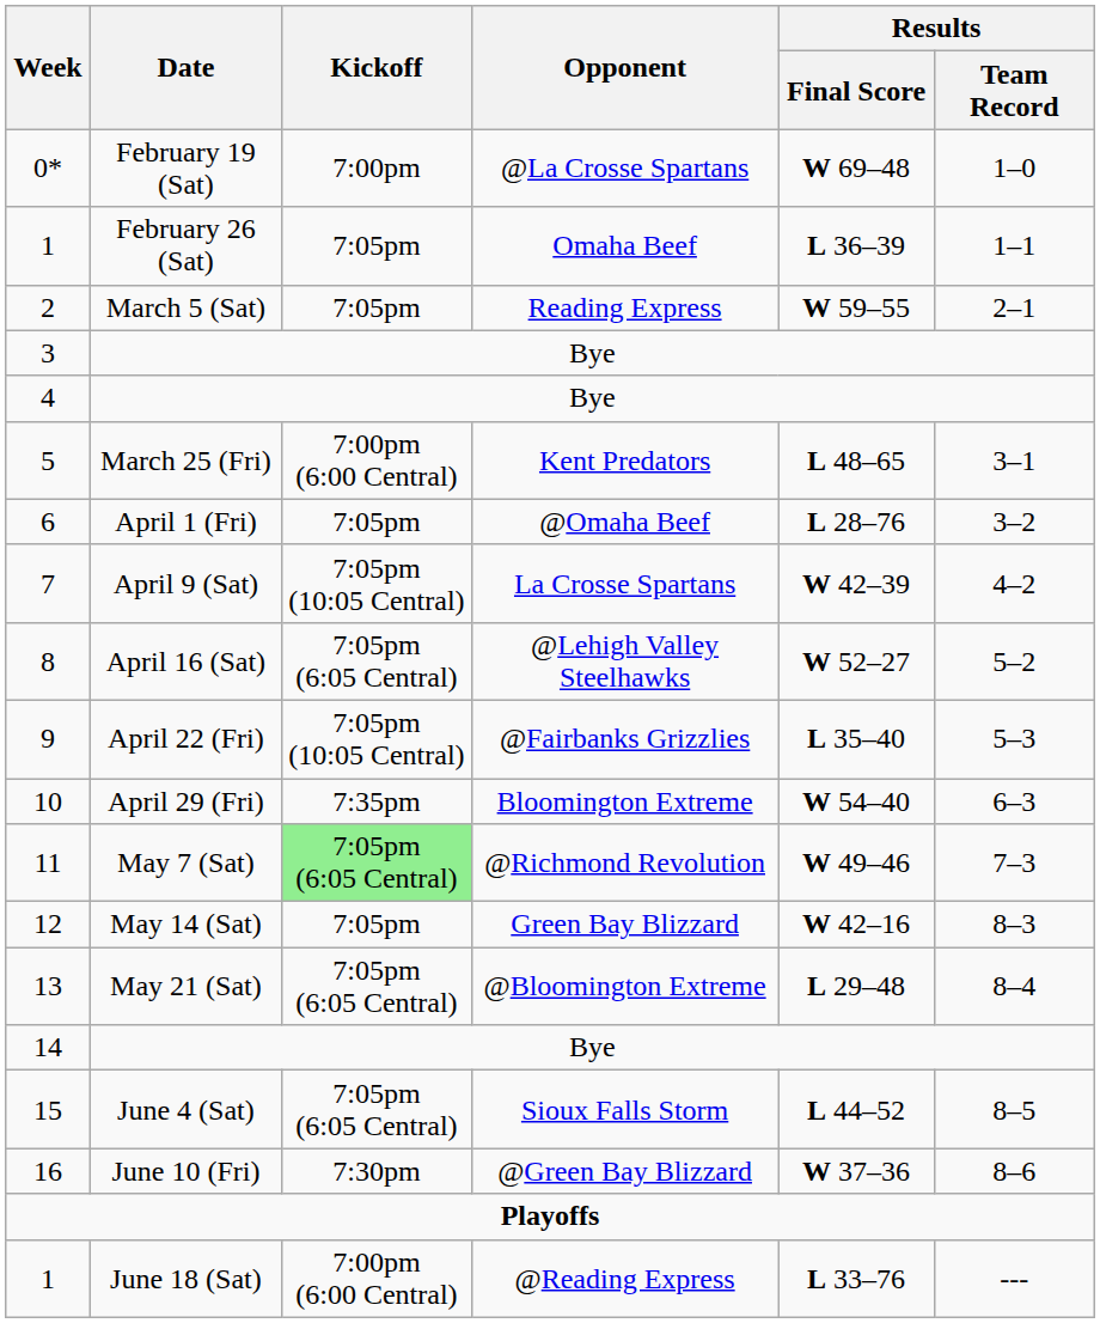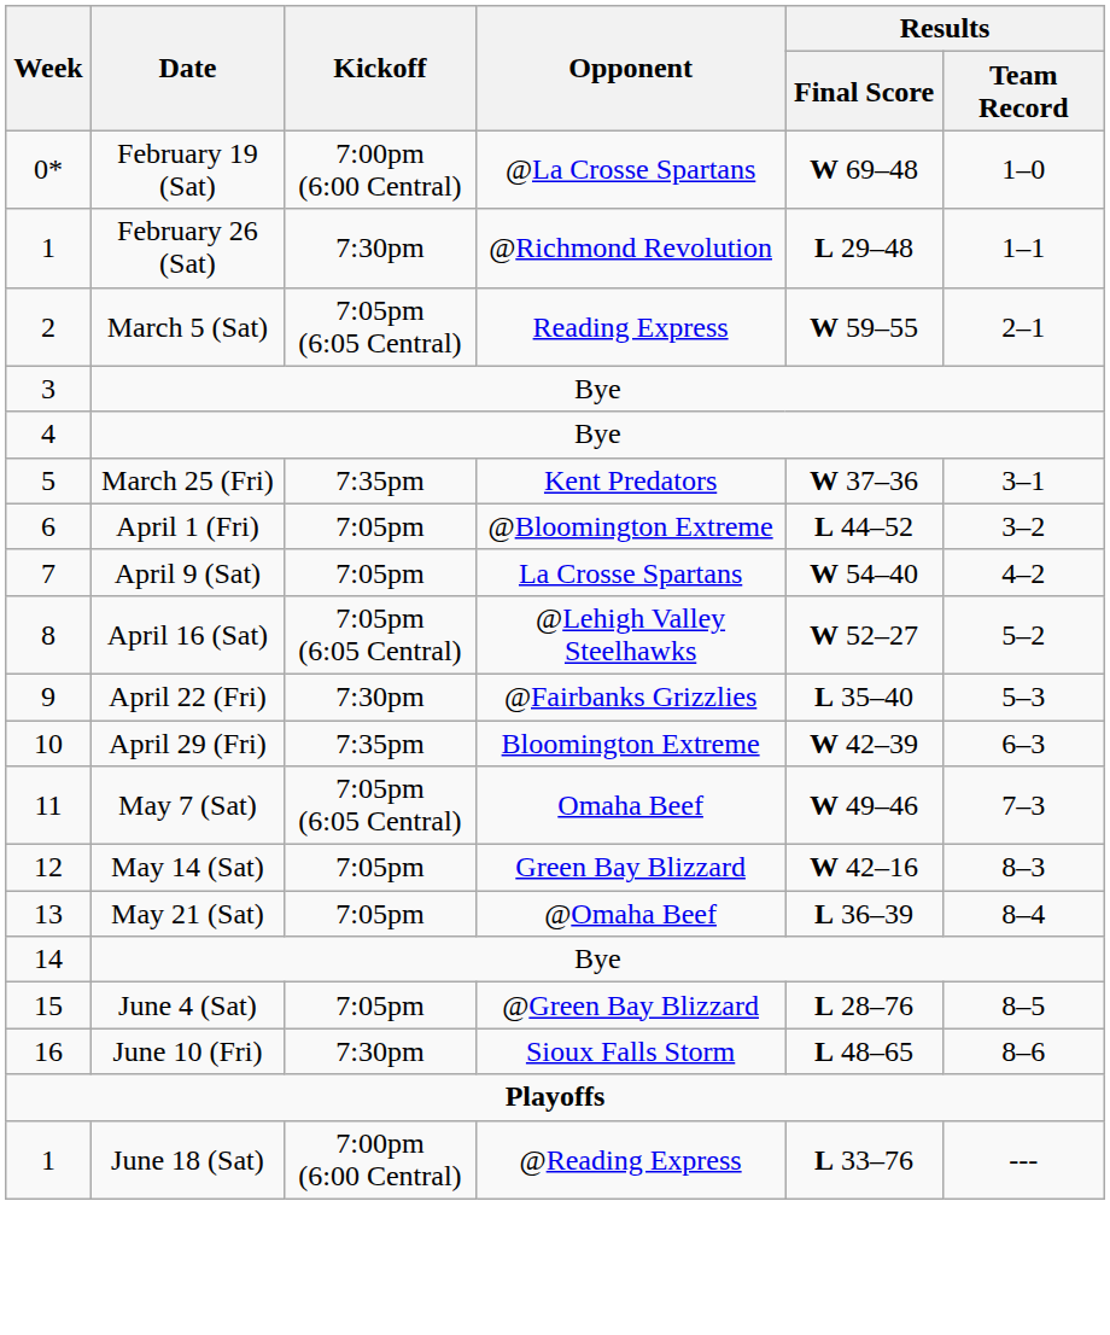 <table class="wikitable">
 <tr>
 <th rowspan="2" width="40">Week</th>
 <th rowspan="2" width="110">Date</th>
 <th rowspan="2" width="110">Kickoff</th>
 <th rowspan="2" width="180">Opponent</th>
 <th colspan="2" width="180">Results</th>
 </tr>
 <tr>
 <th width="90">Final Score</th>
 <th width="90">Team Record</th>
 </tr>
 <tr>
 <td align="center">0*</td>
 <td align="center">February 19 (Sat)</td>
-<td align="center">7:00pm</td>
+<td align="center">7:00pm<br>(6:00 Central)</td>
 <td align="center">@<a href='#'>La Crosse Spartans</a></td>
 <td align="center"><strong>W</strong> 69–48</td>
 <td align="center">1–0</td>
 </tr>
 <tr>
 <td align="center">1</td>
 <td align="center">February 26 (Sat)</td>
-<td align="center">7:05pm</td>
-<td align="center"><a href='#'>Omaha Beef</a></td>
-<td align="center"><strong>L</strong> 36–39</td>
+<td align="center">7:30pm</td>
+<td align="center">@<a href='#'>Richmond Revolution</a></td>
+<td align="center"><strong>L</strong> 29–48</td>
 <td align="center">1–1</td>
 </tr>
 <tr>
 <td align="center">2</td>
 <td align="center">March 5 (Sat)</td>
-<td align="center">7:05pm</td>
+<td align="center">7:05pm<br>(6:05 Central)</td>
 <td align="center"><a href='#'>Reading Express</a></td>
 <td align="center"><strong>W</strong> 59–55</td>
 <td align="center">2–1</td>
 </tr>
 <tr>
 <td align="center">3</td>
 <td colSpan=5 align="center">Bye</td>
 </tr>
 <tr>
 <td align="center">4</td>
 <td colSpan=5 align="center">Bye</td>
 </tr>
 <tr>
 <td align="center">5</td>
 <td align="center">March 25 (Fri)</td>
-<td align="center">7:00pm<br>(6:00 Central)</td>
+<td align="center">7:35pm</td>
 <td align="center"><a href='#'>Kent Predators</a></td>
-<td align="center"><strong>L</strong> 48–65</td>
+<td align="center"><strong>W</strong> 37–36</td>
 <td align="center">3–1</td>
 </tr>
 <tr>
 <td align="center">6</td>
 <td align="center">April 1 (Fri)</td>
 <td align="center">7:05pm</td>
-<td align="center">@<a href='#'>Omaha Beef</a></td>
-<td align="center"><strong>L</strong> 28–76</td>
+<td align="center">@<a href='#'>Bloomington Extreme</a></td>
+<td align="center"><strong>L</strong> 44–52</td>
 <td align="center">3–2</td>
 </tr>
 <tr>
 <td align="center">7</td>
 <td align="center">April 9 (Sat)</td>
-<td align="center">7:05pm<br>(10:05 Central)</td>
+<td align="center">7:05pm</td>
 <td align="center"><a href='#'>La Crosse Spartans</a></td>
-<td align="center"><strong>W</strong> 42–39</td>
+<td align="center"><strong>W</strong> 54–40</td>
 <td align="center">4–2</td>
 </tr>
 <tr>
 <td align="center">8</td>
 <td align="center">April 16 (Sat)</td>
 <td align="center">7:05pm<br>(6:05 Central)</td>
 <td align="center">@<a href='#'>Lehigh Valley Steelhawks</a></td>
 <td align="center"><strong>W</strong> 52–27</td>
 <td align="center">5–2</td>
 </tr>
 <tr>
 <td align="center">9</td>
 <td align="center">April 22 (Fri)</td>
-<td align="center">7:05pm<br>(10:05 Central)</td>
+<td align="center">7:30pm</td>
 <td align="center">@<a href='#'>Fairbanks Grizzlies</a></td>
 <td align="center"><strong>L</strong> 35–40</td>
 <td align="center">5–3</td>
 </tr>
 <tr>
 <td align="center">10</td>
 <td align="center">April 29 (Fri)</td>
 <td align="center">7:35pm</td>
 <td align="center"><a href='#'>Bloomington Extreme</a></td>
-<td align="center"><strong>W</strong> 54–40</td>
+<td align="center"><strong>W</strong> 42–39</td>
 <td align="center">6–3</td>
 </tr>
 <tr>
 <td align="center">11</td>
 <td align="center">May 7 (Sat)</td>
-<td align="center" style="background: lightgreen;">7:05pm<br>(6:05 Central)</td>
-<td align="center">@<a href='#'>Richmond Revolution</a></td>
+<td align="center">7:05pm<br>(6:05 Central)</td>
+<td align="center"><a href='#'>Omaha Beef</a></td>
 <td align="center"><strong>W</strong> 49–46</td>
 <td align="center">7–3</td>
 </tr>
 <tr>
 <td align="center">12</td>
 <td align="center">May 14 (Sat)</td>
 <td align="center">7:05pm</td>
 <td align="center"><a href='#'>Green Bay Blizzard</a></td>
 <td align="center"><strong>W</strong> 42–16</td>
 <td align="center">8–3</td>
 </tr>
 <tr>
 <td align="center">13</td>
 <td align="center">May 21 (Sat)</td>
-<td align="center">7:05pm<br>(6:05 Central)</td>
-<td align="center">@<a href='#'>Bloomington Extreme</a></td>
-<td align="center"><strong>L</strong> 29–48</td>
+<td align="center">7:05pm</td>
+<td align="center">@<a href='#'>Omaha Beef</a></td>
+<td align="center"><strong>L</strong> 36–39</td>
 <td align="center">8–4</td>
 </tr>
 <tr>
 <td align="center">14</td>
 <td colSpan=5 align="center">Bye</td>
 </tr>
 <tr>
 <td align="center">15</td>
 <td align="center">June 4 (Sat)</td>
-<td align="center">7:05pm<br>(6:05 Central)</td>
-<td align="center"><a href='#'>Sioux Falls Storm</a></td>
-<td align="center"><strong>L</strong> 44–52</td>
+<td align="center">7:05pm</td>
+<td align="center">@<a href='#'>Green Bay Blizzard</a></td>
+<td align="center"><strong>L</strong> 28–76</td>
 <td align="center">8–5</td>
 </tr>
 <tr>
 <td align="center">16</td>
 <td align="center">June 10 (Fri)</td>
 <td align="center">7:30pm</td>
-<td align="center">@<a href='#'>Green Bay Blizzard</a></td>
-<td align="center"><strong>W</strong> 37–36</td>
+<td align="center"><a href='#'>Sioux Falls Storm</a></td>
+<td align="center"><strong>L</strong> 48–65</td>
 <td align="center">8–6</td>
 </tr>
 <tr>
 <td colSpan=6 align="center"><strong>Playoffs</strong></td>
 </tr>
 <tr>
 <td align="center">1</td>
 <td align="center">June 18 (Sat)</td>
 <td align="center">7:00pm<br>(6:00 Central)</td>
 <td align="center">@<a href='#'>Reading Express</a></td>
 <td align="center"><strong>L</strong> 33–76</td>
 <td align="center">---</td>
 </tr>
 </table>
